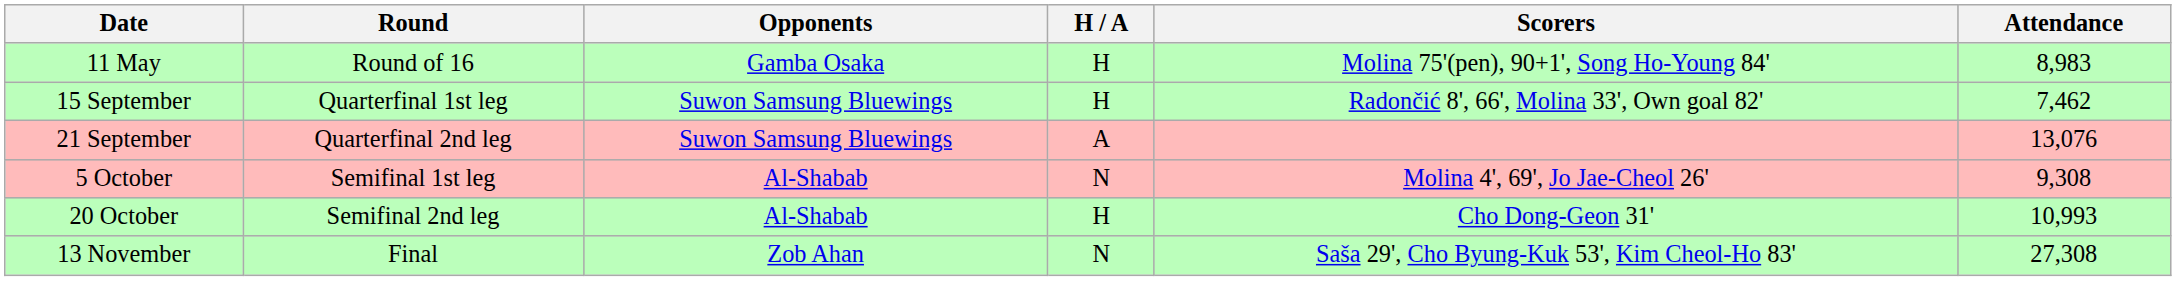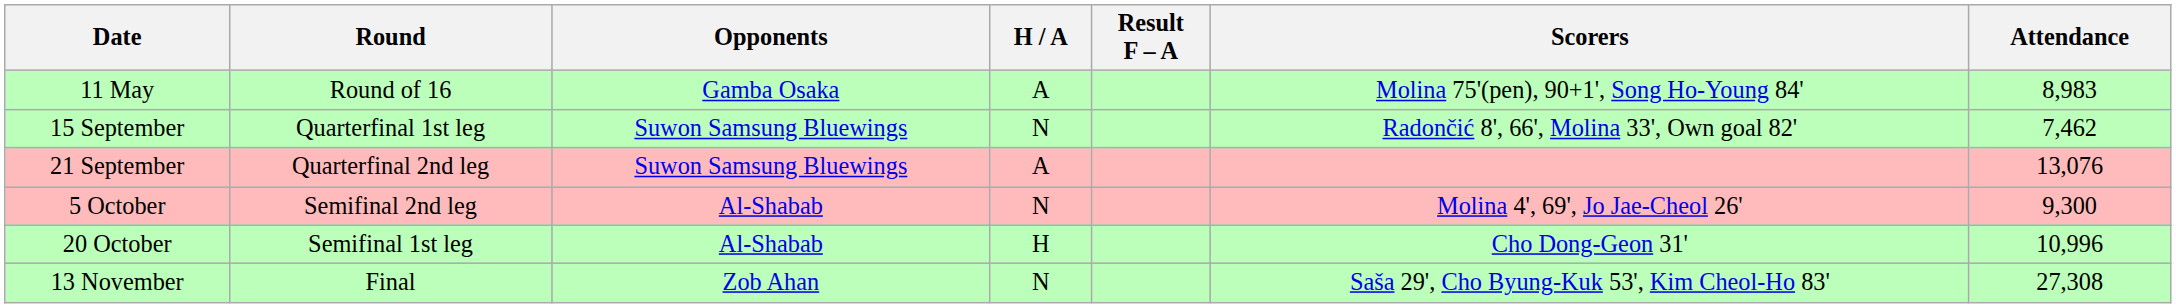 <table class="wikitable" style="text-align:center; width:90%">
 <tr>
 <th>Date</th>
 <th>Round</th>
 <th>Opponents</th>
 <th>H / A</th>
+<th>Result<br>F – A</th>
 <th>Scorers</th>
 <th>Attendance</th>
 </tr>
 <tr style="background:#bfb;">
 <td>11 May</td>
 <td>Round of 16</td>
 <td> <a href='#'>Gamba Osaka</a></td>
-<td>H</td>
+<td>A</td>
+<td></td>
 <td><a href='#'>Molina</a> 75'(pen), 90+1', <a href='#'>Song Ho-Young</a> 84'</td>
 <td>8,983</td>
 </tr>
 <tr style="background:#bfb;">
 <td>15 September</td>
 <td>Quarterfinal 1st leg</td>
 <td> <a href='#'>Suwon Samsung Bluewings</a></td>
-<td>H</td>
+<td>N</td>
+<td></td>
 <td><a href='#'>Radončić</a> 8', 66', <a href='#'>Molina</a> 33', Own goal 82'</td>
 <td>7,462</td>
 </tr>
 <tr style="background:#fbb;">
 <td>21 September</td>
 <td>Quarterfinal 2nd leg</td>
 <td> <a href='#'>Suwon Samsung Bluewings</a></td>
 <td>A</td>
 <td></td>
+<td></td>
 <td>13,076</td>
 </tr>
 <tr style="background:#fbb;">
 <td>5 October</td>
-<td>Semifinal 1st leg</td>
+<td>Semifinal 2nd leg</td>
 <td> <a href='#'>Al-Shabab</a></td>
 <td>N</td>
+<td></td>
 <td><a href='#'>Molina</a> 4', 69', <a href='#'>Jo Jae-Cheol</a> 26'</td>
-<td>9,308</td>
+<td>9,300</td>
 </tr>
 <tr style="background:#bfb;">
 <td>20 October</td>
-<td>Semifinal 2nd leg</td>
+<td>Semifinal 1st leg</td>
 <td> <a href='#'>Al-Shabab</a></td>
 <td>H</td>
+<td></td>
 <td><a href='#'>Cho Dong-Geon</a> 31'</td>
-<td>10,993</td>
+<td>10,996</td>
 </tr>
 <tr style="background:#bfb;">
 <td>13 November</td>
 <td>Final</td>
 <td> <a href='#'>Zob Ahan</a></td>
 <td>N</td>
+<td></td>
 <td><a href='#'>Saša</a> 29', <a href='#'>Cho Byung-Kuk</a> 53', <a href='#'>Kim Cheol-Ho</a> 83'</td>
 <td>27,308</td>
 </tr>
 </table>
